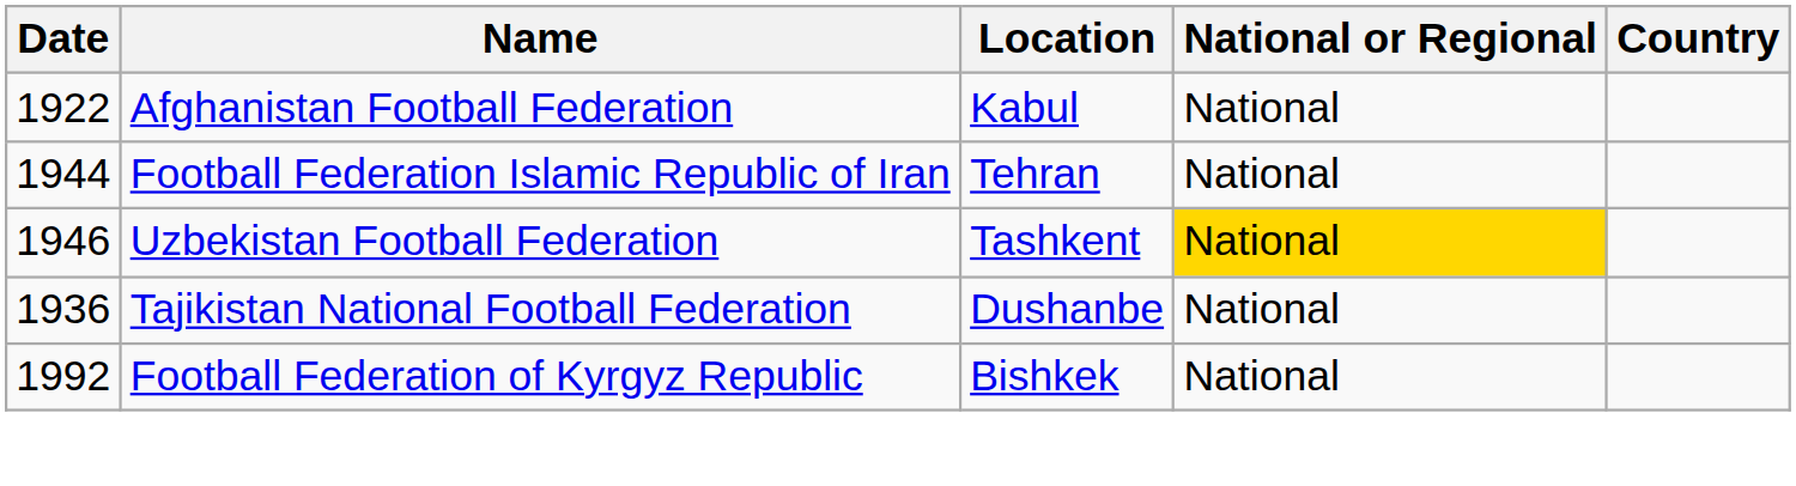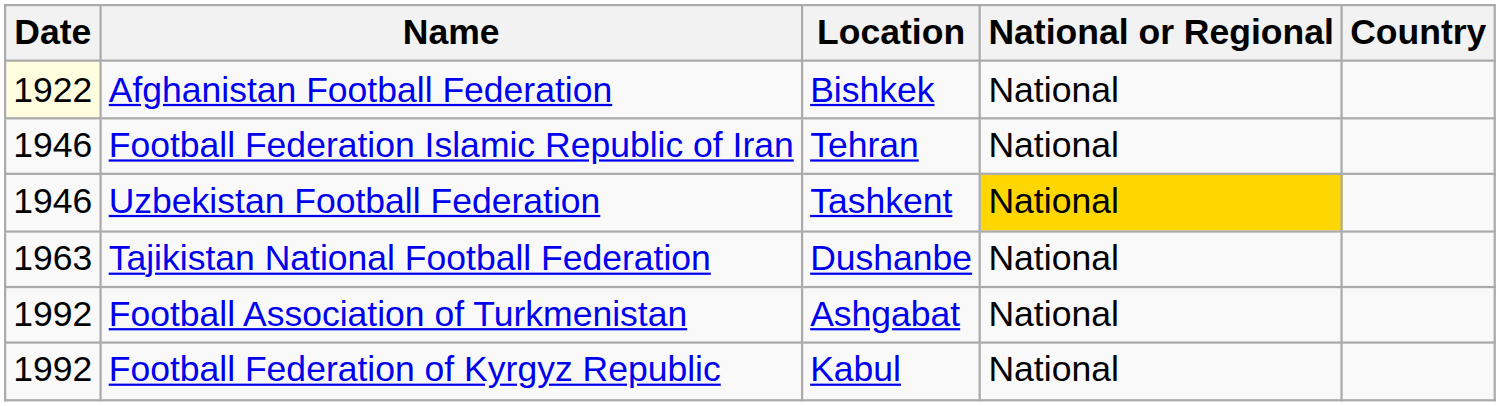 <table class="sortable wikitable">
 <tr>
 <th>Date</th>
 <th>Name</th>
 <th>Location</th>
 <th>National or Regional</th>
 <th>Country</th>
 </tr>
 <tr>
-<td>1922</td>
+<td style="background: lightyellow;">1922</td>
 <td><a href='#'>Afghanistan Football Federation</a></td>
-<td><a href='#'>Kabul</a></td>
+<td><a href='#'>Bishkek</a></td>
 <td>National</td>
 <td></td>
 </tr>
 <tr>
-<td>1944</td>
+<td>1946</td>
 <td><a href='#'>Football Federation Islamic Republic of Iran</a></td>
 <td><a href='#'>Tehran</a></td>
 <td>National</td>
 <td></td>
 </tr>
 <tr>
 <td>1946</td>
 <td><a href='#'>Uzbekistan Football Federation</a></td>
 <td><a href='#'>Tashkent</a></td>
 <td style="background: gold;">National</td>
 <td></td>
 </tr>
 <tr>
-<td>1936</td>
+<td>1963</td>
 <td><a href='#'>Tajikistan National Football Federation</a></td>
 <td><a href='#'>Dushanbe</a></td>
 <td>National</td>
 <td></td>
 </tr>
 <tr>
 <td>1992</td>
+<td><a href='#'>Football Association of Turkmenistan</a></td>
+<td><a href='#'>Ashgabat</a></td>
+<td>National</td>
+<td></td>
+</tr>
+<tr>
+<td>1992</td>
 <td><a href='#'>Football Federation of Kyrgyz Republic</a></td>
-<td><a href='#'>Bishkek</a></td>
+<td><a href='#'>Kabul</a></td>
 <td>National</td>
 <td></td>
 </tr>
 </table>
